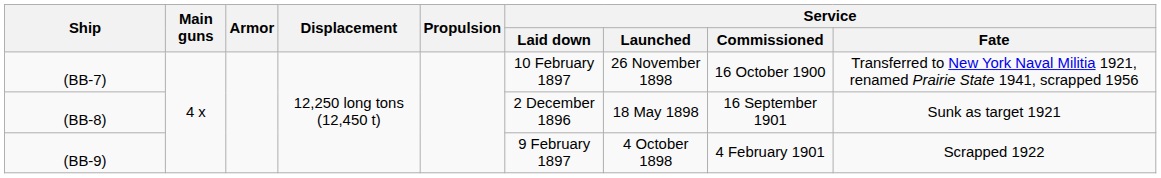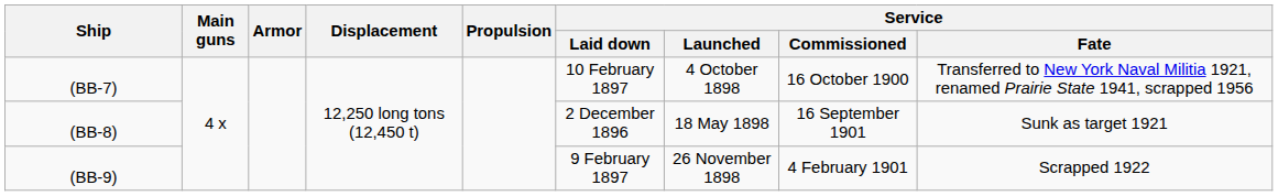 <table class="wikitable" style="width:98%;">
 <tr valign="center">
 <th scope="col" rowspan="2" style="text-align:center; width:14%;">Ship</th>
 <th scope="col" style="text-align:center;" rowspan="2">Main guns</th>
 <th scope="col" style="text-align:center;" rowspan="2">Armor</th>
 <th scope="col" style="text-align:center;" rowspan="2">Displacement</th>
 <th scope="col" style="text-align:center;" rowspan="2">Propulsion</th>
 <th scope="col" style="text-align:center;" colspan="4">Service</th>
 </tr>
 <tr valign="top">
 <th scope="col" style="text-align:center;">Laid down</th>
 <th scope="col" style="text-align:center;">Launched</th>
 <th scope="col" style="text-align:center;">Commissioned</th>
 <th scope="col" style="text-align:center;">Fate</th>
 </tr>
 <tr>
 <td style="text-align:center"><br>(BB-7)</td>
 <td style="text-align:center;" rowspan="3">4 x </td>
 <td style="text-align:center;" rowspan="3"></td>
 <td style="text-align:center;" rowspan="3">12,250 long tons (12,450 t)</td>
 <td style="text-align:center;" rowspan="3"></td>
 <td style="text-align:center">10 February 1897</td>
-<td style="text-align:center">26 November 1898</td>
+<td style="text-align:center">4 October 1898</td>
 <td style="text-align:center">16 October 1900</td>
 <td style="text-align:center">Transferred to <a href='#'>New York Naval Militia</a> 1921, renamed <em>Prairie State</em> 1941, scrapped 1956</td>
 </tr>
 <tr>
 <td style="text-align:center"><br>(BB-8)</td>
 <td style="text-align:center">2 December 1896</td>
 <td style="text-align:center">18 May 1898</td>
 <td style="text-align:center">16 September 1901</td>
 <td style="text-align:center">Sunk as target 1921</td>
 </tr>
 <tr>
 <td style="text-align:center"><br>(BB-9)</td>
 <td style="text-align:center">9 February 1897</td>
-<td style="text-align:center">4 October 1898</td>
+<td style="text-align:center">26 November 1898</td>
 <td style="text-align:center">4 February 1901</td>
 <td style="text-align:center">Scrapped 1922</td>
 </tr>
 </table>
